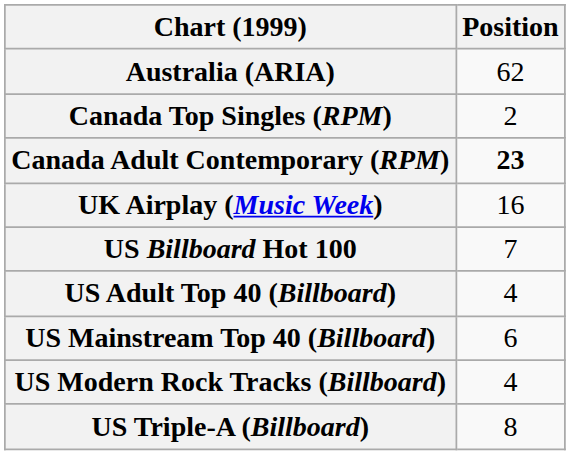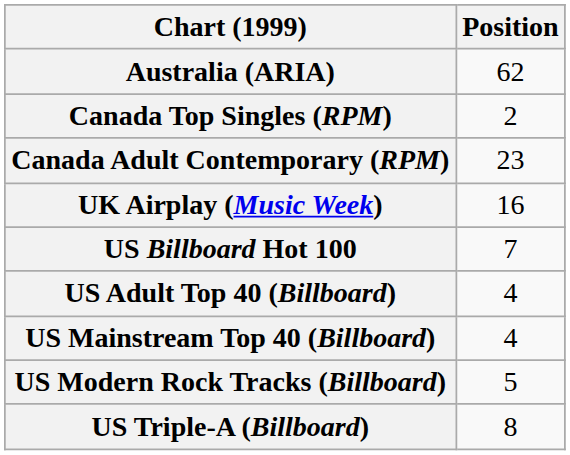 <table class="wikitable sortable plainrowheaders" style="text-align:center">
 <tr>
 <th scope="col">Chart (1999)</th>
 <th scope="col">Position</th>
 </tr>
 <tr>
 <th scope="row">Australia (ARIA)</th>
 <td>62</td>
 </tr>
 <tr>
 <th scope="row">Canada Top Singles (<em>RPM</em>)</th>
 <td>2</td>
 </tr>
 <tr>
 <th scope="row">Canada Adult Contemporary (<em>RPM</em>)</th>
-<td><strong>23</strong></td>
+<td>23</td>
 </tr>
 <tr>
 <th scope="row">UK Airplay (<em><a href='#'>Music Week</a></em>)</th>
 <td>16</td>
 </tr>
 <tr>
 <th scope="row">US <em>Billboard</em> Hot 100</th>
 <td>7</td>
 </tr>
 <tr>
 <th scope="row">US Adult Top 40 (<em>Billboard</em>)</th>
 <td>4</td>
 </tr>
 <tr>
 <th scope="row">US Mainstream Top 40 (<em>Billboard</em>)</th>
-<td>6</td>
+<td>4</td>
 </tr>
 <tr>
 <th scope="row">US Modern Rock Tracks (<em>Billboard</em>)</th>
-<td>4</td>
+<td>5</td>
 </tr>
 <tr>
 <th scope="row">US Triple-A (<em>Billboard</em>)</th>
 <td>8</td>
 </tr>
 </table>
